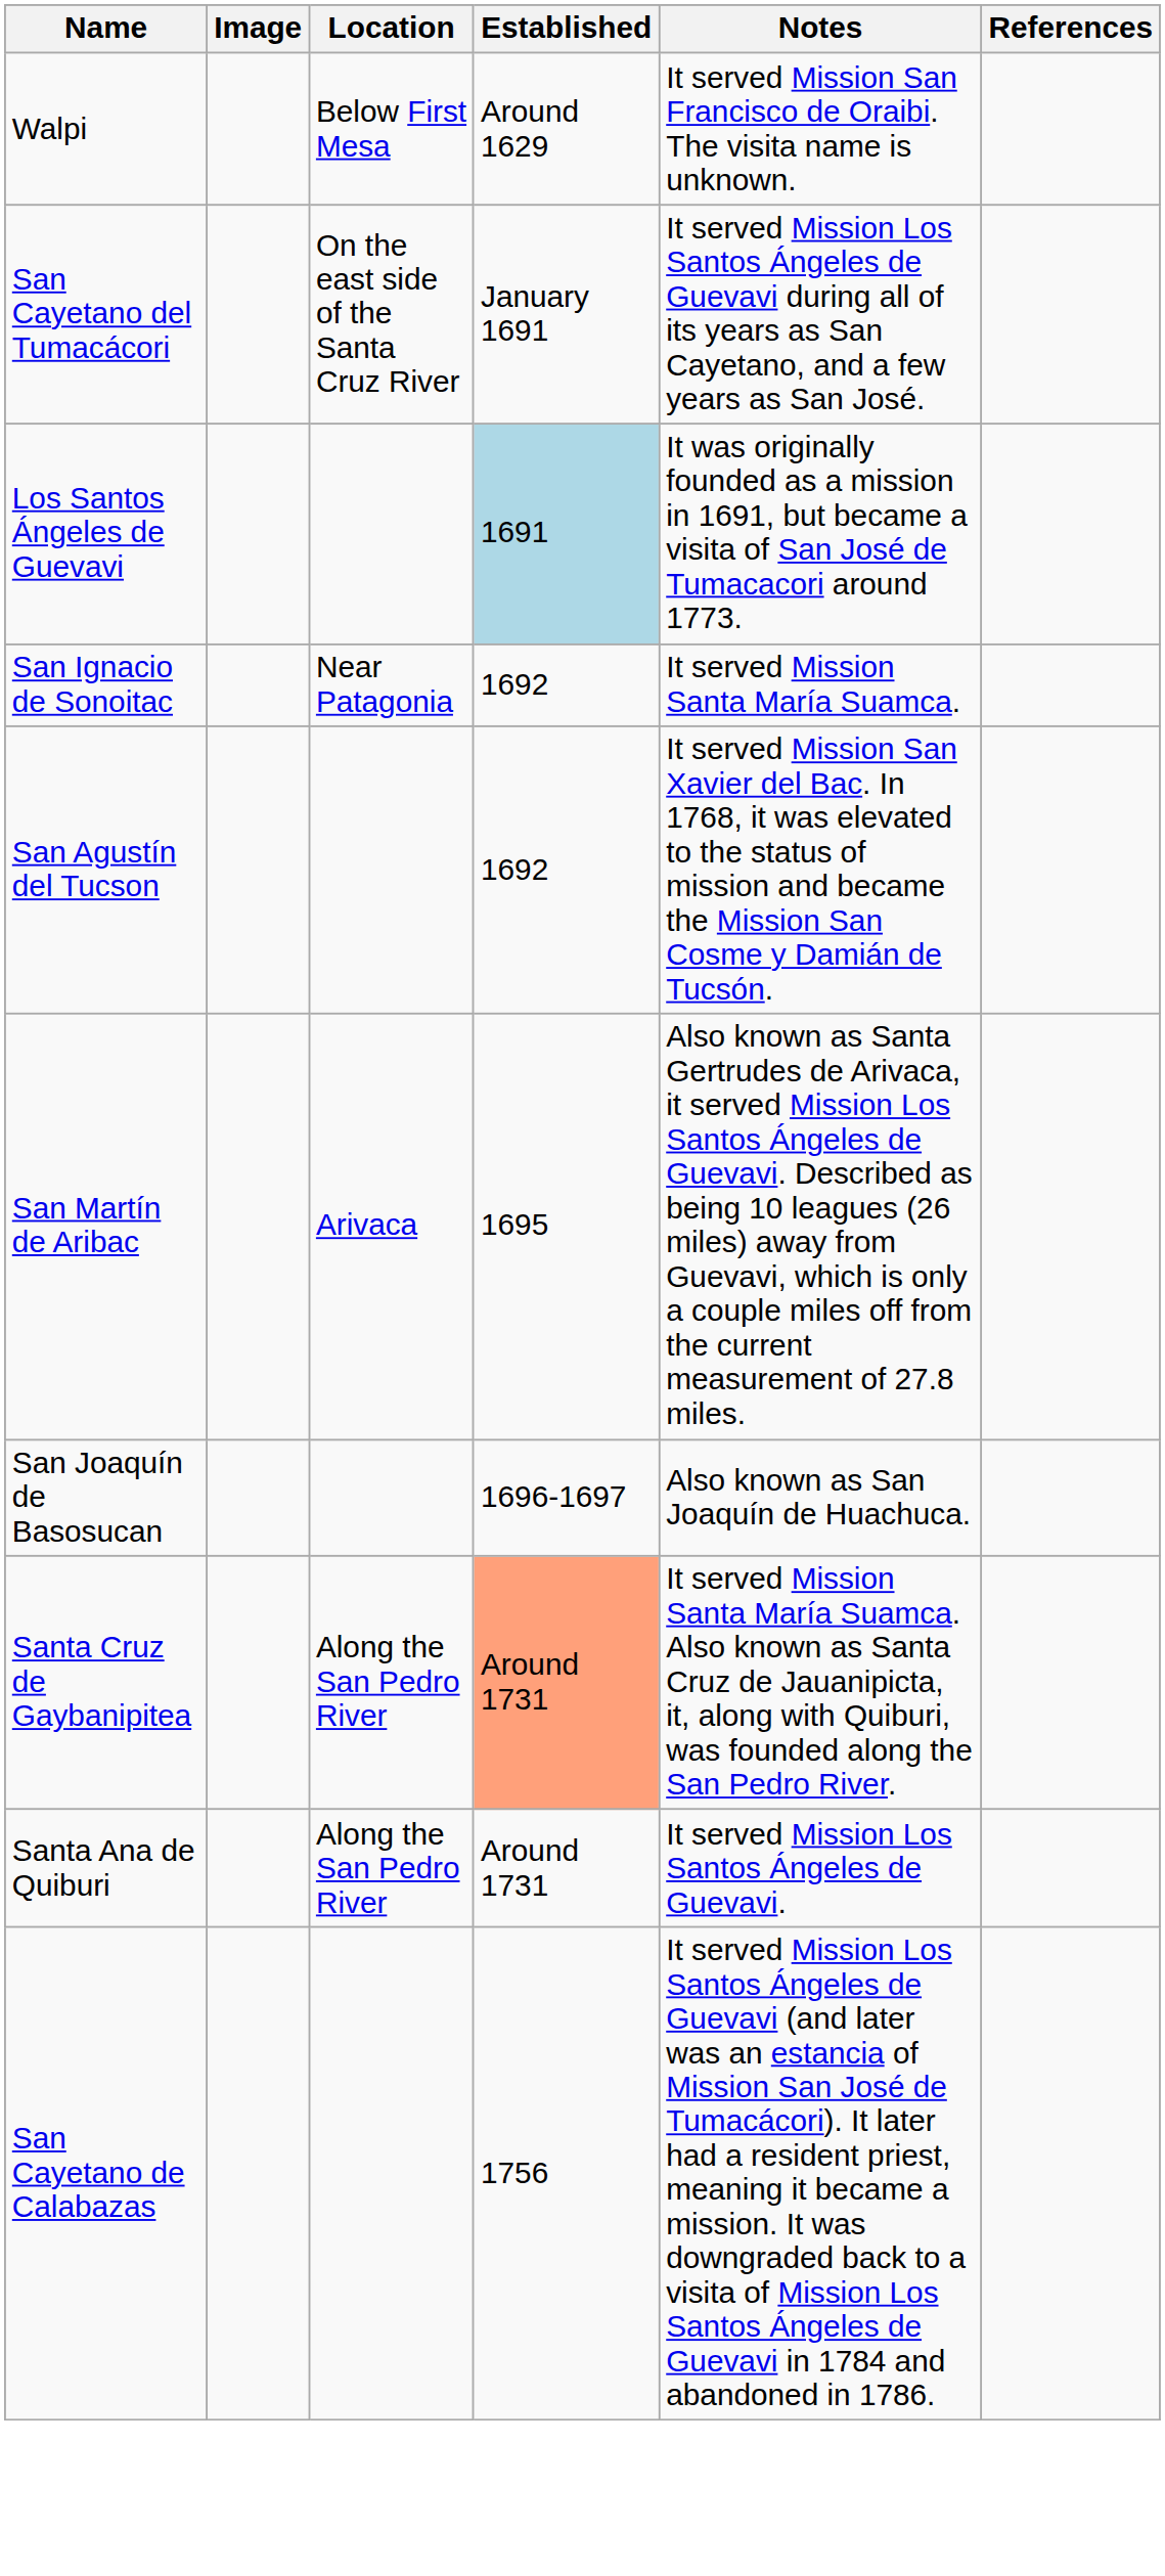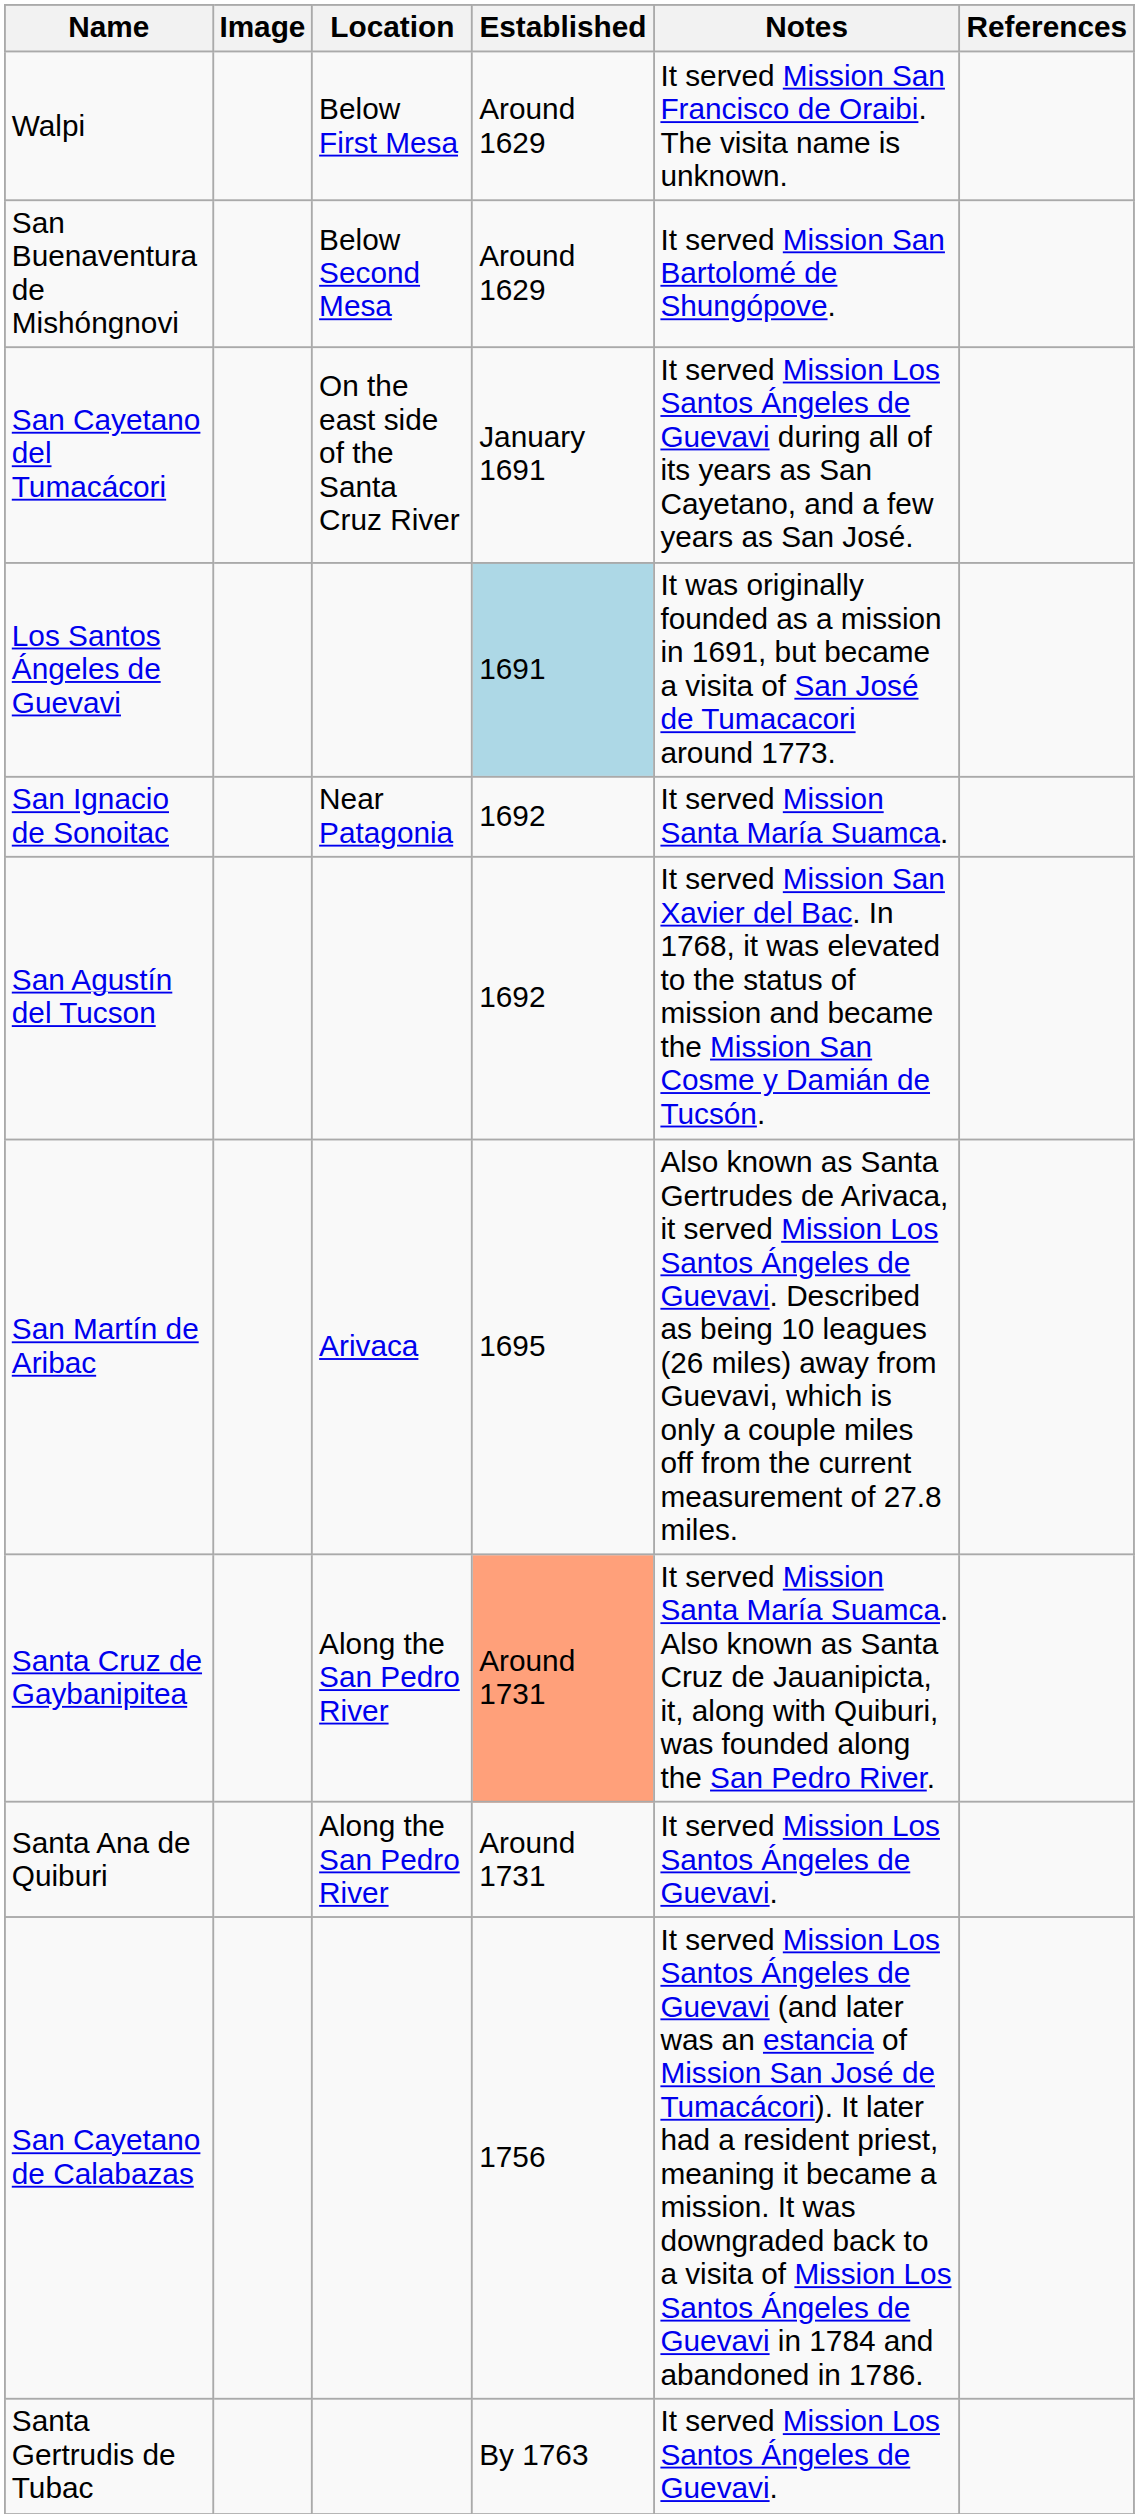 <table class="wikitable">
 <tr>
 <th>Name</th>
 <th>Image</th>
 <th>Location</th>
 <th>Established</th>
 <th>Notes</th>
 <th>References</th>
 </tr>
 <tr>
 <td>Walpi</td>
 <td></td>
 <td>Below <a href='#'>First Mesa</a></td>
 <td>Around 1629</td>
 <td>It served <a href='#'>Mission San Francisco de Oraibi</a>. The visita name is unknown.</td>
+<td></td>
+</tr>
+<tr>
+<td>San Buenaventura de Mishóngnovi</td>
+<td></td>
+<td>Below <a href='#'>Second Mesa</a></td>
+<td>Around 1629</td>
+<td>It served <a href='#'>Mission San Bartolomé de Shungópove</a>.</td>
 <td></td>
 </tr>
 <tr>
 <td><a href='#'>San Cayetano del Tumacácori</a></td>
 <td></td>
 <td>On the east side of the Santa Cruz River</td>
 <td>January 1691</td>
 <td>It served <a href='#'>Mission Los Santos Ángeles de Guevavi</a> during all of its years as San Cayetano, and a few years as San José.</td>
 <td></td>
 </tr>
 <tr>
 <td><a href='#'>Los Santos Ángeles de Guevavi</a></td>
 <td></td>
 <td><small></small></td>
 <td style="background: lightblue;">1691</td>
 <td>It was originally founded as a mission in 1691, but became a visita of <a href='#'>San José de Tumacacori</a> around 1773.</td>
 <td></td>
 </tr>
 <tr>
 <td><a href='#'>San Ignacio de Sonoitac</a></td>
 <td></td>
 <td>Near <a href='#'>Patagonia</a></td>
 <td>1692</td>
 <td>It served <a href='#'>Mission Santa María Suamca</a>.</td>
 <td></td>
 </tr>
 <tr>
 <td><a href='#'>San Agustín del Tucson</a></td>
 <td></td>
 <td><small></small></td>
 <td>1692</td>
 <td>It served <a href='#'>Mission San Xavier del Bac</a>. In 1768, it was elevated to the status of mission and became the <a href='#'>Mission San Cosme y Damián de Tucsón</a>.</td>
 <td></td>
 </tr>
 <tr>
 <td><a href='#'>San Martín de Aribac</a></td>
 <td></td>
 <td><a href='#'>Arivaca</a></td>
 <td>1695</td>
 <td>Also known as Santa Gertrudes de Arivaca, it served <a href='#'>Mission Los Santos Ángeles de Guevavi</a>. Described as being 10 leagues (26 miles) away from Guevavi, which is only a couple miles off from the current measurement of 27.8 miles.</td>
 <td></td>
 </tr>
 <tr>
-<td>San Joaquín de Basosucan</td>
-<td></td>
-<td></td>
-<td>1696-1697</td>
-<td>Also known as San Joaquín de Huachuca.</td>
-<td></td>
-</tr>
-<tr>
 <td><a href='#'>Santa Cruz de Gaybanipitea</a></td>
 <td></td>
 <td>Along the <a href='#'>San Pedro River</a></td>
 <td style="background: lightsalmon;">Around 1731</td>
 <td>It served <a href='#'>Mission Santa María Suamca</a>. Also known as Santa Cruz de Jauanipicta, it, along with Quiburi, was founded along the <a href='#'>San Pedro River</a>.</td>
 <td></td>
 </tr>
 <tr>
 <td>Santa Ana de Quiburi</td>
 <td></td>
 <td>Along the <a href='#'>San Pedro River</a></td>
 <td>Around 1731</td>
 <td>It served <a href='#'>Mission Los Santos Ángeles de Guevavi</a>.</td>
 <td></td>
 </tr>
 <tr>
 <td><a href='#'>San Cayetano de Calabazas</a></td>
 <td></td>
 <td><small></small></td>
 <td>1756</td>
 <td>It served <a href='#'>Mission Los Santos Ángeles de Guevavi</a> (and later was an <a href='#'>estancia</a> of <a href='#'>Mission San José de Tumacácori</a>). It later had a resident priest, meaning it became a mission. It was downgraded back to a visita of <a href='#'>Mission Los Santos Ángeles de Guevavi</a> in 1784 and abandoned in 1786.</td>
 <td></td>
 </tr>
+<tr>
+<td>Santa Gertrudis de Tubac</td>
+<td></td>
+<td></td>
+<td>By 1763</td>
+<td>It served <a href='#'>Mission Los Santos Ángeles de Guevavi</a>.</td>
+<td></td>
+</tr>
 </table>
